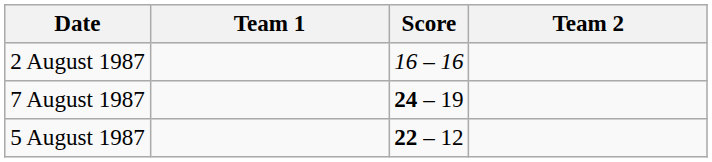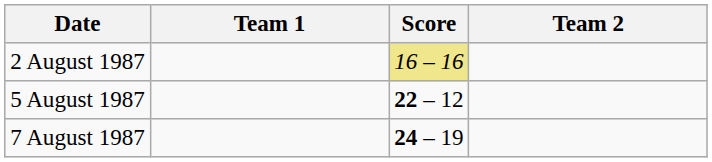 <table class="wikitable" style="font-size:95%; text-align:right">
 <tr>
 <th>Date</th>
 <th width=150px>Team 1</th>
 <th>Score</th>
 <th width=150px>Team 2</th>
 </tr>
 <tr>
 <td>2 August 1987</td>
 <td></td>
-<td align=center><em>16 – 16</em></td>
+<td align=center style="background: khaki;"><em>16 – 16</em></td>
+<td align="left"></td>
+</tr>
+<tr>
+<td>5 August 1987</td>
+<td><strong></strong></td>
+<td align=center><strong>22</strong> – 12 </td>
 <td align="left"></td>
 </tr>
 <tr>
 <td>7 August 1987</td>
 <td><strong></strong></td>
 <td align=center><strong>24</strong> – 19 </td>
 <td align="left"></td>
 </tr>
-<tr>
-<td>5 August 1987</td>
-<td><strong></strong></td>
-<td align=center><strong>22</strong> – 12 </td>
-<td align="left"></td>
-</tr>
 </table>
